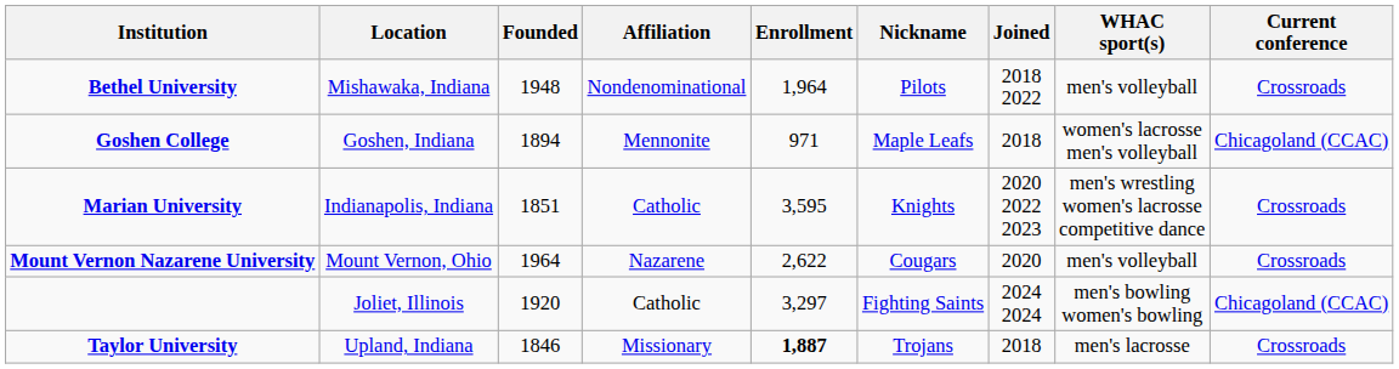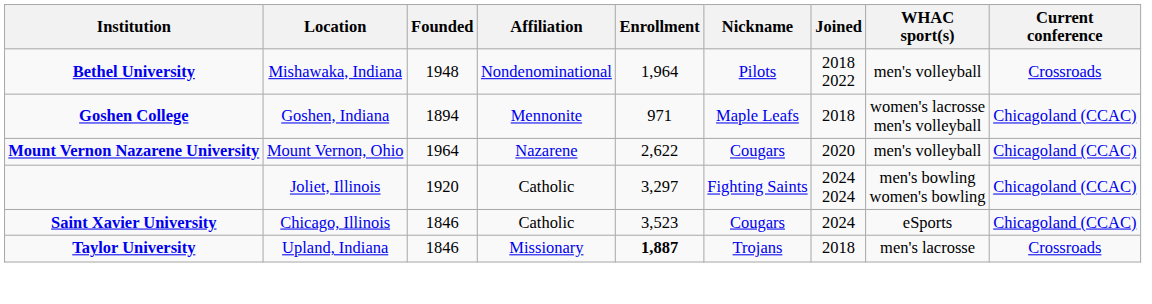 <table class="wikitable sortable" style="text-align:center">
 <tr>
 <th>Institution</th>
 <th>Location</th>
 <th>Founded</th>
 <th>Affiliation</th>
 <th>Enrollment</th>
 <th>Nickname</th>
 <th>Joined</th>
 <th>WHAC<br>sport(s)</th>
 <th>Current<br>conference</th>
 </tr>
 <tr>
 <td><strong><a href='#'>Bethel University</a></strong></td>
 <td><a href='#'>Mishawaka, Indiana</a></td>
 <td>1948</td>
 <td><a href='#'>Nondenominational</a></td>
 <td>1,964</td>
 <td><a href='#'>Pilots</a></td>
 <td>2018<br>2022</td>
 <td>men's volleyball</td>
 <td><a href='#'>Crossroads</a></td>
 </tr>
 <tr>
 <td><strong><a href='#'>Goshen College</a></strong></td>
 <td><a href='#'>Goshen, Indiana</a></td>
 <td>1894</td>
 <td><a href='#'>Mennonite</a></td>
 <td>971</td>
 <td><a href='#'>Maple Leafs</a></td>
 <td>2018</td>
 <td>women's lacrosse<br>men's volleyball</td>
 <td><a href='#'>Chicagoland (CCAC)</a></td>
 </tr>
 <tr>
-<td><strong><a href='#'>Marian University</a></strong></td>
-<td><a href='#'>Indianapolis, Indiana</a></td>
-<td>1851</td>
-<td><a href='#'>Catholic</a><br></td>
-<td>3,595</td>
-<td><a href='#'>Knights</a></td>
-<td>2020<br>2022<br>2023</td>
-<td>men's wrestling<br>women's lacrosse<br>competitive dance</td>
-<td><a href='#'>Crossroads</a></td>
-</tr>
-<tr>
 <td><strong><a href='#'>Mount Vernon Nazarene University</a></strong></td>
 <td><a href='#'>Mount Vernon, Ohio</a></td>
 <td>1964</td>
 <td><a href='#'>Nazarene</a></td>
 <td>2,622</td>
 <td><a href='#'>Cougars</a></td>
 <td>2020</td>
 <td>men's volleyball</td>
-<td><a href='#'>Crossroads</a></td>
+<td><a href='#'>Chicagoland (CCAC)</a></td>
 </tr>
 <tr>
 <td></td>
 <td><a href='#'>Joliet, Illinois</a></td>
 <td>1920</td>
 <td>Catholic<br></td>
 <td>3,297</td>
 <td><a href='#'>Fighting Saints</a></td>
 <td>2024<br>2024</td>
 <td>men's bowling<br>women's bowling</td>
+<td><a href='#'>Chicagoland (CCAC)</a></td>
+</tr>
+<tr>
+<td><strong><a href='#'>Saint Xavier University</a></strong></td>
+<td><a href='#'>Chicago, Illinois</a></td>
+<td>1846</td>
+<td>Catholic<br></td>
+<td>3,523</td>
+<td><a href='#'>Cougars</a></td>
+<td>2024</td>
+<td>eSports</td>
 <td><a href='#'>Chicagoland (CCAC)</a></td>
 </tr>
 <tr>
 <td><strong><a href='#'>Taylor University</a></strong></td>
 <td><a href='#'>Upland, Indiana</a></td>
 <td>1846</td>
 <td><a href='#'>Missionary</a></td>
 <td><strong>1,887</strong></td>
 <td><a href='#'>Trojans</a></td>
 <td>2018</td>
 <td>men's lacrosse</td>
 <td><a href='#'>Crossroads</a></td>
 </tr>
 </table>
